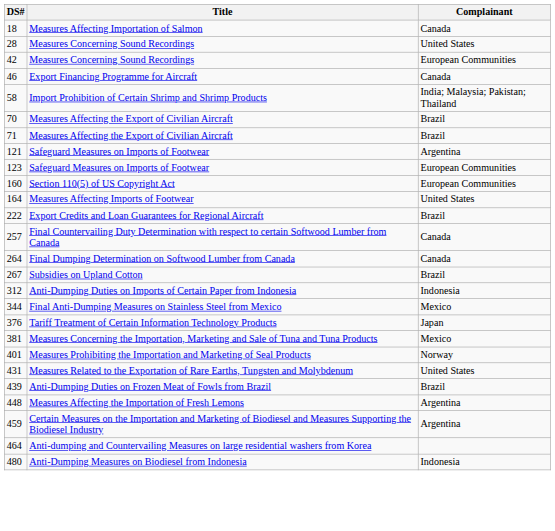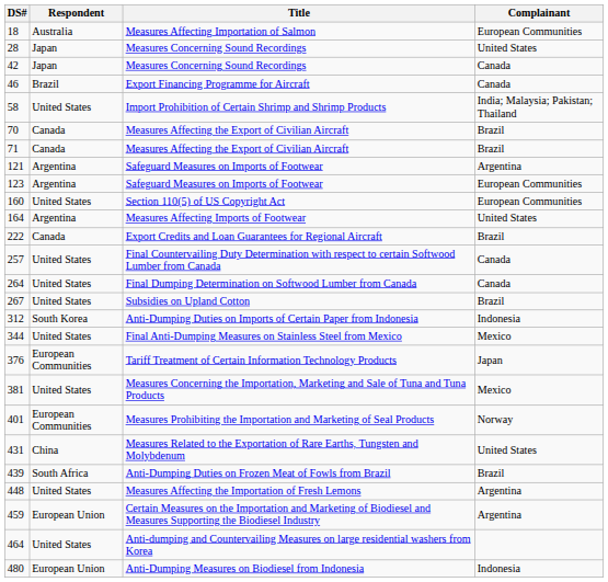 <table class="wikitable sortable" style="clear:left; ">
 <tr>
 <th>DS#</th>
+<th>Respondent</th>
 <th>Title</th>
 <th>Complainant</th>
 </tr>
 <tr>
 <td>18</td>
+<td>Australia</td>
 <td><a href='#'>Measures Affecting Importation of Salmon</a></td>
-<td>Canada</td>
+<td>European Communities</td>
 </tr>
 <tr>
 <td>28</td>
+<td>Japan</td>
 <td><a href='#'>Measures Concerning Sound Recordings</a></td>
 <td>United States</td>
 </tr>
 <tr>
 <td>42</td>
+<td>Japan</td>
 <td><a href='#'>Measures Concerning Sound Recordings</a></td>
-<td>European Communities</td>
+<td>Canada</td>
 </tr>
 <tr>
 <td>46</td>
+<td>Brazil</td>
 <td><a href='#'>Export Financing Programme for Aircraft</a></td>
 <td>Canada</td>
 </tr>
 <tr>
 <td>58</td>
+<td>United States</td>
 <td><a href='#'>Import Prohibition of Certain Shrimp and Shrimp Products</a></td>
 <td>India; Malaysia; Pakistan; Thailand</td>
 </tr>
 <tr>
 <td>70</td>
+<td>Canada</td>
 <td><a href='#'>Measures Affecting the Export of Civilian Aircraft</a></td>
 <td>Brazil</td>
 </tr>
 <tr>
 <td>71</td>
+<td>Canada</td>
 <td><a href='#'>Measures Affecting the Export of Civilian Aircraft</a></td>
 <td>Brazil</td>
 </tr>
 <tr>
 <td>121</td>
+<td>Argentina</td>
 <td><a href='#'>Safeguard Measures on Imports of Footwear</a></td>
 <td>Argentina</td>
 </tr>
 <tr>
 <td>123</td>
+<td>Argentina</td>
 <td><a href='#'>Safeguard Measures on Imports of Footwear</a></td>
 <td>European Communities</td>
 </tr>
 <tr>
 <td>160</td>
+<td>United States</td>
 <td><a href='#'>Section 110(5) of US Copyright Act</a></td>
 <td>European Communities</td>
 </tr>
 <tr>
 <td>164</td>
+<td>Argentina</td>
 <td><a href='#'>Measures Affecting Imports of Footwear</a></td>
 <td>United States</td>
 </tr>
 <tr>
 <td>222</td>
+<td>Canada</td>
 <td><a href='#'>Export Credits and Loan Guarantees for Regional Aircraft</a></td>
 <td>Brazil</td>
 </tr>
 <tr>
 <td>257</td>
+<td>United States</td>
 <td><a href='#'>Final Countervailing Duty Determination with respect to certain Softwood Lumber from Canada</a></td>
 <td>Canada</td>
 </tr>
 <tr>
 <td>264</td>
+<td>United States</td>
 <td><a href='#'>Final Dumping Determination on Softwood Lumber from Canada</a></td>
 <td>Canada</td>
 </tr>
 <tr>
 <td>267</td>
+<td>United States</td>
 <td><a href='#'>Subsidies on Upland Cotton</a></td>
 <td>Brazil</td>
 </tr>
 <tr>
 <td>312</td>
+<td>South Korea</td>
 <td><a href='#'>Anti-Dumping Duties on Imports of Certain Paper from Indonesia</a></td>
 <td>Indonesia</td>
 </tr>
 <tr>
 <td>344</td>
+<td>United States</td>
 <td><a href='#'>Final Anti-Dumping Measures on Stainless Steel from Mexico</a></td>
 <td>Mexico</td>
 </tr>
 <tr>
 <td>376</td>
+<td>European Communities</td>
 <td><a href='#'>Tariff Treatment of Certain Information Technology Products</a></td>
 <td>Japan</td>
 </tr>
 <tr>
 <td>381</td>
+<td>United States</td>
 <td><a href='#'>Measures Concerning the Importation, Marketing and Sale of Tuna and Tuna Products</a></td>
 <td>Mexico</td>
 </tr>
 <tr>
 <td>401</td>
+<td>European Communities</td>
 <td><a href='#'>Measures Prohibiting the Importation and Marketing of Seal Products</a></td>
 <td>Norway</td>
 </tr>
 <tr>
 <td>431</td>
+<td>China</td>
 <td><a href='#'>Measures Related to the Exportation of Rare Earths, Tungsten and Molybdenum</a></td>
 <td>United States</td>
 </tr>
 <tr>
 <td>439</td>
+<td>South Africa</td>
 <td><a href='#'>Anti-Dumping Duties on Frozen Meat of Fowls from Brazil</a></td>
 <td>Brazil</td>
 </tr>
 <tr>
 <td>448</td>
+<td>United States</td>
 <td><a href='#'>Measures Affecting the Importation of Fresh Lemons</a></td>
 <td>Argentina</td>
 </tr>
 <tr>
 <td>459</td>
+<td>European Union</td>
 <td><a href='#'>Certain Measures on the Importation and Marketing of Biodiesel and Measures Supporting the Biodiesel Industry</a></td>
 <td>Argentina</td>
 </tr>
 <tr>
 <td>464</td>
+<td>United States</td>
 <td><a href='#'>Anti-dumping and Countervailing Measures on large residential washers from Korea</a></td>
 <td></td>
 </tr>
 <tr>
 <td>480</td>
+<td>European Union</td>
 <td><a href='#'>Anti-Dumping Measures on Biodiesel from Indonesia</a></td>
 <td>Indonesia</td>
 </tr>
 </table>
